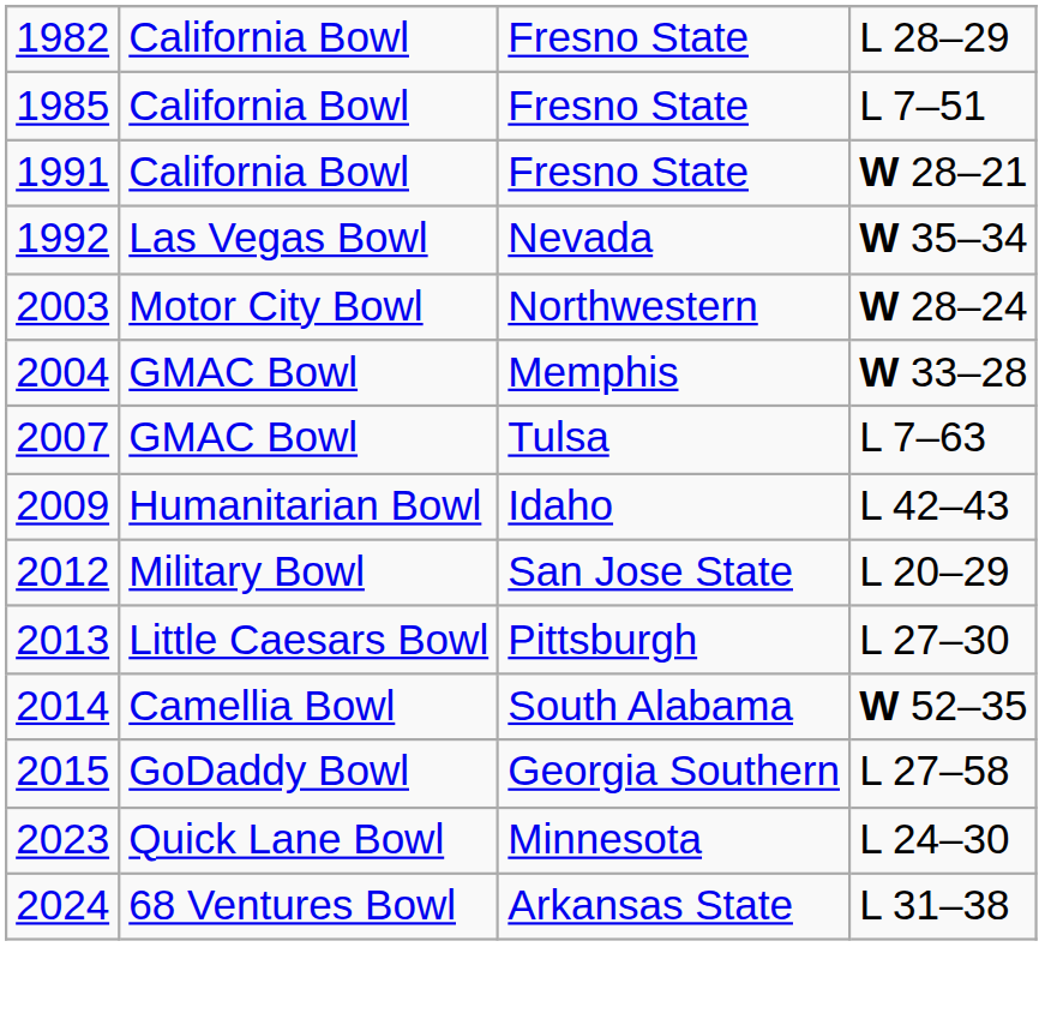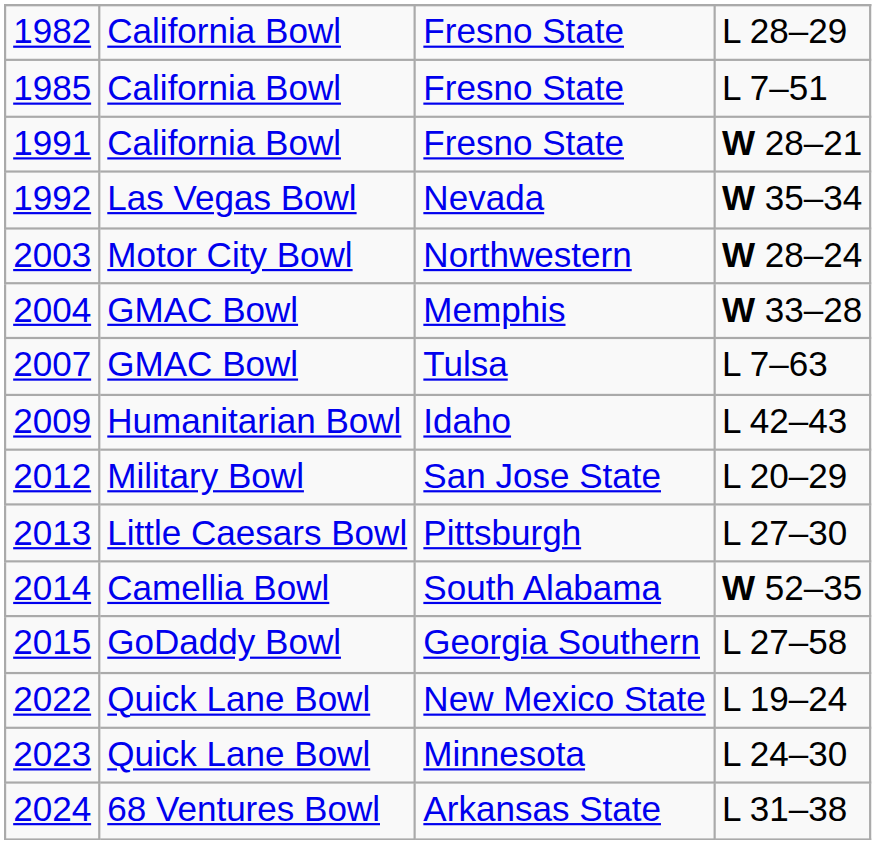 <table class="wikitable">
 <tr>
 </tr>
 <tr>
 <td><a href='#'>1982</a></td>
 <td><a href='#'>California Bowl</a></td>
 <td><a href='#'>Fresno State</a></td>
 <td>L 28–29</td>
 </tr>
 <tr>
 <td><a href='#'>1985</a></td>
 <td><a href='#'>California Bowl</a></td>
 <td><a href='#'>Fresno State</a></td>
 <td>L 7–51</td>
 </tr>
 <tr>
 <td><a href='#'>1991</a></td>
 <td><a href='#'>California Bowl</a></td>
 <td><a href='#'>Fresno State</a></td>
 <td><strong>W</strong> 28–21</td>
 </tr>
 <tr>
 <td><a href='#'>1992</a></td>
 <td><a href='#'>Las Vegas Bowl</a></td>
 <td><a href='#'>Nevada</a></td>
 <td><strong>W</strong> 35–34</td>
 </tr>
 <tr>
 <td><a href='#'>2003</a></td>
 <td><a href='#'>Motor City Bowl</a></td>
 <td><a href='#'>Northwestern</a></td>
 <td><strong>W</strong> 28–24</td>
 </tr>
 <tr>
 <td><a href='#'>2004</a></td>
 <td><a href='#'>GMAC Bowl</a></td>
 <td><a href='#'>Memphis</a></td>
 <td><strong>W</strong> 33–28</td>
 </tr>
 <tr>
 <td><a href='#'>2007</a></td>
 <td><a href='#'>GMAC Bowl</a></td>
 <td><a href='#'>Tulsa</a></td>
 <td>L 7–63</td>
 </tr>
 <tr>
 <td><a href='#'>2009</a></td>
 <td><a href='#'>Humanitarian Bowl</a></td>
 <td><a href='#'>Idaho</a></td>
 <td>L 42–43</td>
 </tr>
 <tr>
 <td><a href='#'>2012</a></td>
 <td><a href='#'>Military Bowl</a></td>
 <td><a href='#'>San Jose State</a></td>
 <td>L 20–29</td>
 </tr>
 <tr>
 <td><a href='#'>2013</a></td>
 <td><a href='#'>Little Caesars Bowl</a></td>
 <td><a href='#'>Pittsburgh</a></td>
 <td>L 27–30</td>
 </tr>
 <tr>
 <td><a href='#'>2014</a></td>
 <td><a href='#'>Camellia Bowl</a></td>
 <td><a href='#'>South Alabama</a></td>
 <td><strong>W</strong> 52–35</td>
 </tr>
 <tr>
 <td><a href='#'>2015</a></td>
 <td><a href='#'>GoDaddy Bowl</a></td>
 <td><a href='#'>Georgia Southern</a></td>
 <td>L 27–58</td>
 </tr>
 <tr>
+<td><a href='#'>2022</a></td>
+<td><a href='#'>Quick Lane Bowl</a></td>
+<td><a href='#'>New Mexico State</a></td>
+<td>L 19–24</td>
+</tr>
+<tr>
 <td><a href='#'>2023</a></td>
 <td><a href='#'>Quick Lane Bowl</a></td>
 <td><a href='#'>Minnesota</a></td>
 <td>L 24–30</td>
 </tr>
 <tr>
 <td><a href='#'>2024</a></td>
 <td><a href='#'>68 Ventures Bowl</a></td>
 <td><a href='#'>Arkansas State</a></td>
 <td>L 31–38</td>
 </tr>
 </table>
